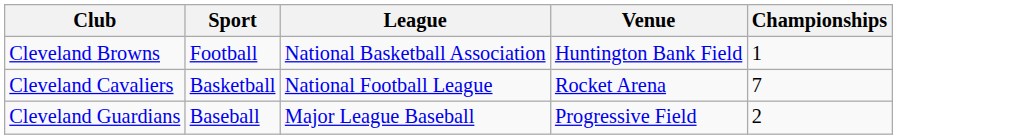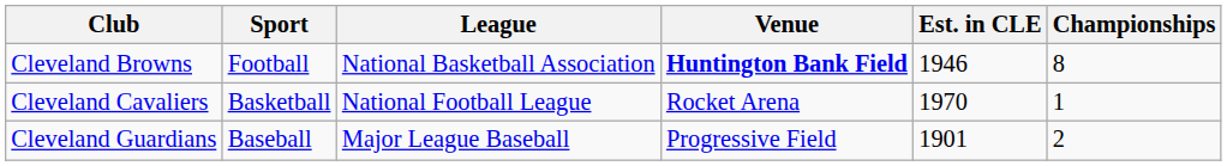 <table class="wikitable">
 <tr>
 <th>Club</th>
 <th>Sport</th>
 <th>League</th>
 <th>Venue</th>
+<th>Est. in CLE</th>
 <th>Championships<br></th>
 </tr>
 <tr>
 <td><a href='#'>Cleveland Browns</a></td>
 <td><a href='#'>Football</a></td>
 <td><a href='#'>National Basketball Association</a></td>
-<td><a href='#'>Huntington Bank Field</a></td>
-<td>1<br></td>
+<td><strong><a href='#'>Huntington Bank Field</a></strong></td>
+<td>1946</td>
+<td>8<br></td>
 </tr>
 <tr>
 <td><a href='#'>Cleveland Cavaliers</a></td>
 <td><a href='#'>Basketball</a></td>
 <td><a href='#'>National Football League</a></td>
 <td><a href='#'>Rocket Arena</a></td>
-<td>7</td>
+<td>1970</td>
+<td>1</td>
 </tr>
 <tr>
 <td><a href='#'>Cleveland Guardians</a></td>
 <td><a href='#'>Baseball</a></td>
 <td><a href='#'>Major League Baseball</a></td>
 <td><a href='#'>Progressive Field</a></td>
+<td>1901</td>
 <td>2</td>
 </tr>
 </table>
